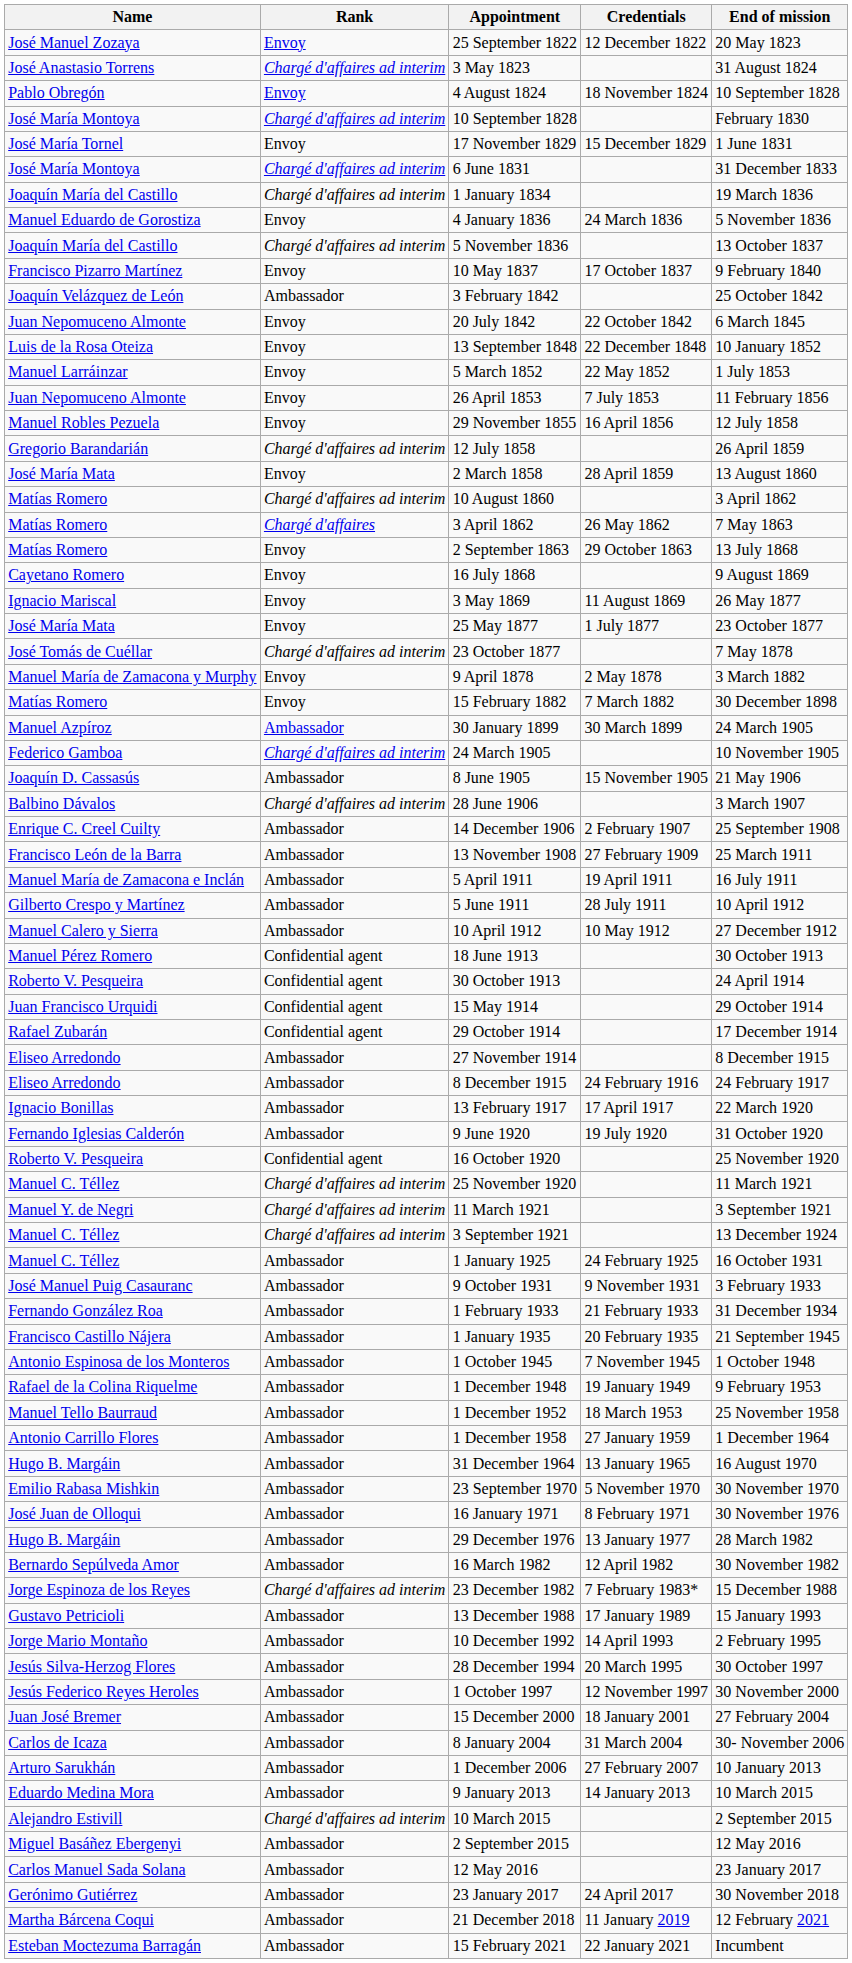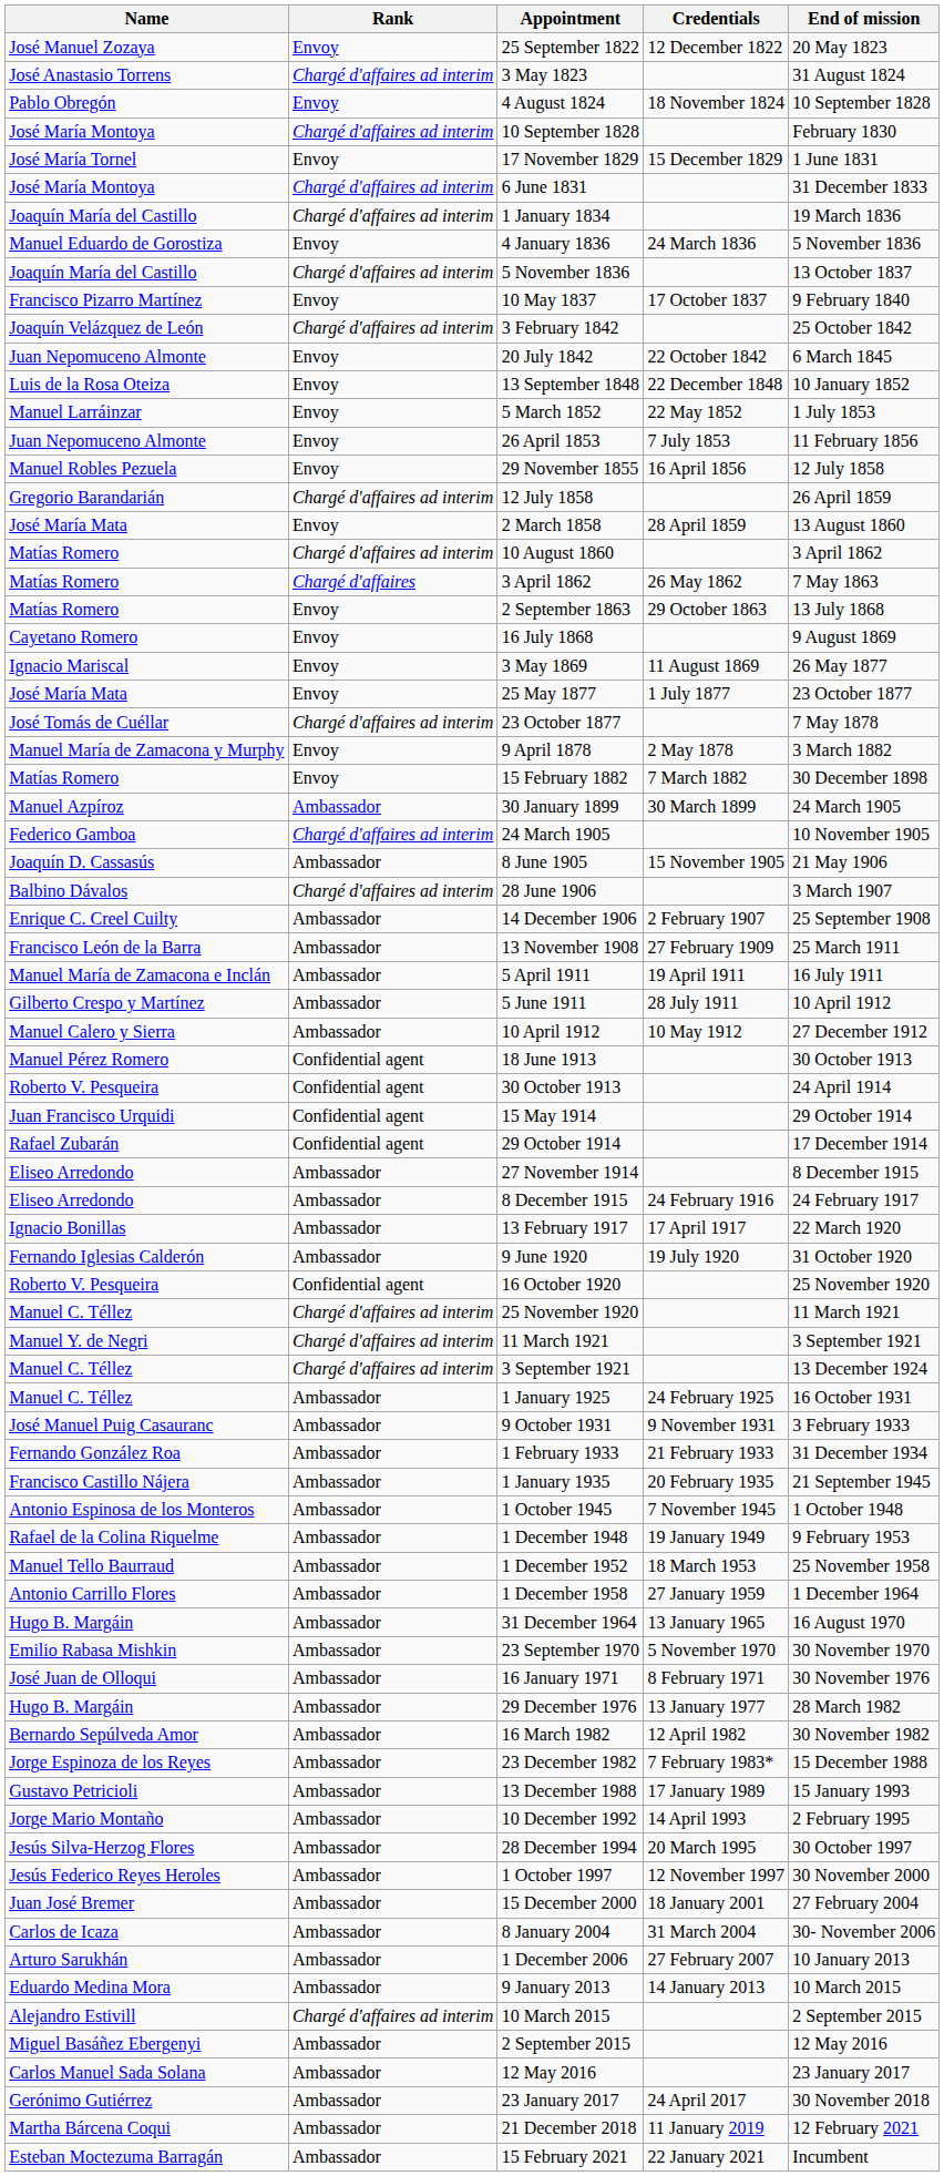 <table class="wikitable">
 <tr>
 <th>Name</th>
 <th>Rank</th>
 <th>Appointment</th>
 <th>Credentials</th>
 <th>End of mission</th>
 </tr>
 <tr>
 <td><a href='#'>José Manuel Zozaya</a></td>
 <td><a href='#'>Envoy</a></td>
 <td>25 September 1822</td>
 <td>12 December 1822</td>
 <td>20 May 1823</td>
 </tr>
 <tr>
 <td><a href='#'>José Anastasio Torrens</a></td>
 <td><em><a href='#'>Chargé d'affaires ad interim</a></em></td>
 <td>3 May 1823</td>
 <td></td>
 <td>31 August 1824</td>
 </tr>
 <tr>
 <td><a href='#'>Pablo Obregón</a></td>
 <td><a href='#'>Envoy</a></td>
 <td>4 August 1824</td>
 <td>18 November 1824</td>
 <td>10 September 1828</td>
 </tr>
 <tr>
 <td><a href='#'>José María Montoya</a></td>
 <td><em><a href='#'>Chargé d'affaires ad interim</a></em></td>
 <td>10 September 1828</td>
 <td></td>
 <td>February 1830</td>
 </tr>
 <tr>
 <td><a href='#'>José María Tornel</a></td>
 <td>Envoy</td>
 <td>17 November 1829</td>
 <td>15 December 1829</td>
 <td>1 June 1831</td>
 </tr>
 <tr>
 <td><a href='#'>José María Montoya</a></td>
 <td><em><a href='#'>Chargé d'affaires ad interim</a></em></td>
 <td>6 June 1831</td>
 <td></td>
 <td>31 December 1833</td>
 </tr>
 <tr>
 <td><a href='#'>Joaquín María del Castillo</a></td>
 <td><em>Chargé d'affaires ad interim</em></td>
 <td>1 January 1834</td>
 <td></td>
 <td>19 March 1836</td>
 </tr>
 <tr>
 <td><a href='#'>Manuel Eduardo de Gorostiza</a></td>
 <td>Envoy</td>
 <td>4 January 1836</td>
 <td>24 March 1836</td>
 <td>5 November 1836</td>
 </tr>
 <tr>
 <td><a href='#'>Joaquín María del Castillo</a></td>
 <td><em>Chargé d'affaires ad interim</em></td>
 <td>5 November 1836</td>
 <td></td>
 <td>13 October 1837</td>
 </tr>
 <tr>
 <td><a href='#'>Francisco Pizarro Martínez</a></td>
 <td>Envoy</td>
 <td>10 May 1837</td>
 <td>17 October 1837</td>
 <td>9 February 1840</td>
 </tr>
 <tr>
 <td><a href='#'>Joaquín Velázquez de León</a></td>
-<td>Ambassador</td>
+<td><em>Chargé d'affaires ad interim</em></td>
 <td>3 February 1842</td>
 <td></td>
 <td>25 October 1842</td>
 </tr>
 <tr>
 <td><a href='#'>Juan Nepomuceno Almonte</a></td>
 <td>Envoy</td>
 <td>20 July 1842</td>
 <td>22 October 1842</td>
 <td>6 March 1845</td>
 </tr>
 <tr>
 <td><a href='#'>Luis de la Rosa Oteiza</a></td>
 <td>Envoy</td>
 <td>13 September 1848</td>
 <td>22 December 1848</td>
 <td>10 January 1852</td>
 </tr>
 <tr>
 <td><a href='#'>Manuel Larráinzar</a></td>
 <td>Envoy</td>
 <td>5 March 1852</td>
 <td>22 May 1852</td>
 <td>1 July 1853</td>
 </tr>
 <tr>
 <td><a href='#'>Juan Nepomuceno Almonte</a></td>
 <td>Envoy</td>
 <td>26 April 1853</td>
 <td>7 July 1853</td>
 <td>11 February 1856</td>
 </tr>
 <tr>
 <td><a href='#'>Manuel Robles Pezuela</a></td>
 <td>Envoy</td>
 <td>29 November 1855</td>
 <td>16 April 1856</td>
 <td>12 July 1858</td>
 </tr>
 <tr>
 <td><a href='#'>Gregorio Barandarián</a></td>
 <td><em>Chargé d'affaires ad interim</em></td>
 <td>12 July 1858</td>
 <td></td>
 <td>26 April 1859</td>
 </tr>
 <tr>
 <td><a href='#'>José María Mata</a></td>
 <td>Envoy</td>
 <td>2 March 1858</td>
 <td>28 April 1859</td>
 <td>13 August 1860</td>
 </tr>
 <tr>
 <td><a href='#'>Matías Romero</a></td>
 <td><em>Chargé d'affaires ad interim</em></td>
 <td>10 August 1860</td>
 <td></td>
 <td>3 April 1862</td>
 </tr>
 <tr>
 <td><a href='#'>Matías Romero</a></td>
 <td><em><a href='#'>Chargé d'affaires</a></em></td>
 <td>3 April 1862</td>
 <td>26 May 1862</td>
 <td>7 May 1863</td>
 </tr>
 <tr>
 <td><a href='#'>Matías Romero</a></td>
 <td>Envoy</td>
 <td>2 September 1863</td>
 <td>29 October 1863</td>
 <td>13 July 1868</td>
 </tr>
 <tr>
 <td><a href='#'>Cayetano Romero</a></td>
 <td>Envoy</td>
 <td>16 July 1868</td>
 <td></td>
 <td>9 August 1869</td>
 </tr>
 <tr>
 <td><a href='#'>Ignacio Mariscal</a></td>
 <td>Envoy</td>
 <td>3 May 1869</td>
 <td>11 August 1869</td>
 <td>26 May 1877</td>
 </tr>
 <tr>
 <td><a href='#'>José María Mata</a></td>
 <td>Envoy</td>
 <td>25 May 1877</td>
 <td>1 July 1877</td>
 <td>23 October 1877</td>
 </tr>
 <tr>
 <td><a href='#'>José Tomás de Cuéllar</a></td>
 <td><em>Chargé d'affaires ad interim</em></td>
 <td>23 October 1877</td>
 <td></td>
 <td>7 May 1878</td>
 </tr>
 <tr>
 <td><a href='#'>Manuel María de Zamacona y Murphy</a></td>
 <td>Envoy</td>
 <td>9 April 1878</td>
 <td>2 May 1878</td>
 <td>3 March 1882</td>
 </tr>
 <tr>
 <td><a href='#'>Matías Romero</a></td>
 <td>Envoy</td>
 <td>15 February 1882</td>
 <td>7 March 1882</td>
 <td>30 December 1898</td>
 </tr>
 <tr>
 <td><a href='#'>Manuel Azpíroz</a></td>
 <td><a href='#'>Ambassador</a></td>
 <td>30 January 1899</td>
 <td>30 March 1899</td>
 <td>24 March 1905</td>
 </tr>
 <tr>
 <td><a href='#'>Federico Gamboa</a></td>
 <td><em><a href='#'>Chargé d'affaires ad interim</a></em></td>
 <td>24 March 1905</td>
 <td></td>
 <td>10 November 1905</td>
 </tr>
 <tr>
 <td><a href='#'>Joaquín D. Cassasús</a></td>
 <td>Ambassador</td>
 <td>8 June 1905</td>
 <td>15 November 1905</td>
 <td>21 May 1906</td>
 </tr>
 <tr>
 <td><a href='#'>Balbino Dávalos</a></td>
 <td><em>Chargé d'affaires ad interim</em></td>
 <td>28 June 1906</td>
 <td></td>
 <td>3 March 1907</td>
 </tr>
 <tr>
 <td><a href='#'>Enrique C. Creel Cuilty</a></td>
 <td>Ambassador</td>
 <td>14 December 1906</td>
 <td>2 February 1907</td>
 <td>25 September 1908</td>
 </tr>
 <tr>
 <td><a href='#'>Francisco León de la Barra</a></td>
 <td>Ambassador</td>
 <td>13 November 1908</td>
 <td>27 February 1909</td>
 <td>25 March 1911</td>
 </tr>
 <tr>
 <td><a href='#'>Manuel María de Zamacona e Inclán</a></td>
 <td>Ambassador</td>
 <td>5 April 1911</td>
 <td>19 April 1911</td>
 <td>16 July 1911</td>
 </tr>
 <tr>
 <td><a href='#'>Gilberto Crespo y Martínez</a></td>
 <td>Ambassador</td>
 <td>5 June 1911</td>
 <td>28 July 1911</td>
 <td>10 April 1912</td>
 </tr>
 <tr>
 <td><a href='#'>Manuel Calero y Sierra</a></td>
 <td>Ambassador</td>
 <td>10 April 1912</td>
 <td>10 May 1912</td>
 <td>27 December 1912</td>
 </tr>
 <tr>
 <td><a href='#'>Manuel Pérez Romero</a></td>
 <td>Confidential agent</td>
 <td>18 June 1913</td>
 <td></td>
 <td>30 October 1913</td>
 </tr>
 <tr>
 <td><a href='#'>Roberto V. Pesqueira</a></td>
 <td>Confidential agent</td>
 <td>30 October 1913</td>
 <td></td>
 <td>24 April 1914</td>
 </tr>
 <tr>
 <td><a href='#'>Juan Francisco Urquidi</a></td>
 <td>Confidential agent</td>
 <td>15 May 1914</td>
 <td></td>
 <td>29 October 1914</td>
 </tr>
 <tr>
 <td><a href='#'>Rafael Zubarán</a></td>
 <td>Confidential agent</td>
 <td>29 October 1914</td>
 <td></td>
 <td>17 December 1914</td>
 </tr>
 <tr>
 <td><a href='#'>Eliseo Arredondo</a></td>
 <td>Ambassador</td>
 <td>27 November 1914</td>
 <td></td>
 <td>8 December 1915</td>
 </tr>
 <tr>
 <td><a href='#'>Eliseo Arredondo</a></td>
 <td>Ambassador</td>
 <td>8 December 1915</td>
 <td>24 February 1916</td>
 <td>24 February 1917</td>
 </tr>
 <tr>
 <td><a href='#'>Ignacio Bonillas</a></td>
 <td>Ambassador</td>
 <td>13 February 1917</td>
 <td>17 April 1917</td>
 <td>22 March 1920</td>
 </tr>
 <tr>
 <td><a href='#'>Fernando Iglesias Calderón</a></td>
 <td>Ambassador</td>
 <td>9 June 1920</td>
 <td>19 July 1920</td>
 <td>31 October 1920</td>
 </tr>
 <tr>
 <td><a href='#'>Roberto V. Pesqueira</a></td>
 <td>Confidential agent</td>
 <td>16 October 1920</td>
 <td></td>
 <td>25 November 1920</td>
 </tr>
 <tr>
 <td><a href='#'>Manuel C. Téllez</a></td>
 <td><em>Chargé d'affaires ad interim</em></td>
 <td>25 November 1920</td>
 <td></td>
 <td>11 March 1921</td>
 </tr>
 <tr>
 <td><a href='#'>Manuel Y. de Negri</a></td>
 <td><em>Chargé d'affaires ad interim</em></td>
 <td>11 March 1921</td>
 <td></td>
 <td>3 September 1921</td>
 </tr>
 <tr>
 <td><a href='#'>Manuel C. Téllez</a></td>
 <td><em>Chargé d'affaires ad interim</em></td>
 <td>3 September 1921</td>
 <td></td>
 <td>13 December 1924</td>
 </tr>
 <tr>
 <td><a href='#'>Manuel C. Téllez</a></td>
 <td>Ambassador</td>
 <td>1 January 1925</td>
 <td>24 February 1925</td>
 <td>16 October 1931</td>
 </tr>
 <tr>
 <td><a href='#'>José Manuel Puig Casauranc</a></td>
 <td>Ambassador</td>
 <td>9 October 1931</td>
 <td>9 November 1931</td>
 <td>3 February 1933</td>
 </tr>
 <tr>
 <td><a href='#'>Fernando González Roa</a></td>
 <td>Ambassador</td>
 <td>1 February 1933</td>
 <td>21 February 1933</td>
 <td>31 December 1934</td>
 </tr>
 <tr>
 <td><a href='#'>Francisco Castillo Nájera</a></td>
 <td>Ambassador</td>
 <td>1 January 1935</td>
 <td>20 February 1935</td>
 <td>21 September 1945</td>
 </tr>
 <tr>
 <td><a href='#'>Antonio Espinosa de los Monteros</a></td>
 <td>Ambassador</td>
 <td>1 October 1945</td>
 <td>7 November 1945</td>
 <td>1 October 1948</td>
 </tr>
 <tr>
 <td><a href='#'>Rafael de la Colina Riquelme</a></td>
 <td>Ambassador</td>
 <td>1 December 1948</td>
 <td>19 January 1949</td>
 <td>9 February 1953</td>
 </tr>
 <tr>
 <td><a href='#'>Manuel Tello Baurraud</a></td>
 <td>Ambassador</td>
 <td>1 December 1952</td>
 <td>18 March 1953</td>
 <td>25 November 1958</td>
 </tr>
 <tr>
 <td><a href='#'>Antonio Carrillo Flores</a></td>
 <td>Ambassador</td>
 <td>1 December 1958</td>
 <td>27 January 1959</td>
 <td>1 December 1964</td>
 </tr>
 <tr>
 <td><a href='#'>Hugo B. Margáin</a></td>
 <td>Ambassador</td>
 <td>31 December 1964</td>
 <td>13 January 1965</td>
 <td>16 August 1970</td>
 </tr>
 <tr>
 <td><a href='#'>Emilio Rabasa Mishkin</a></td>
 <td>Ambassador</td>
 <td>23 September 1970</td>
 <td>5 November 1970</td>
 <td>30 November 1970</td>
 </tr>
 <tr>
 <td><a href='#'>José Juan de Olloqui</a></td>
 <td>Ambassador</td>
 <td>16 January 1971</td>
 <td>8 February 1971</td>
 <td>30 November 1976</td>
 </tr>
 <tr>
 <td><a href='#'>Hugo B. Margáin</a></td>
 <td>Ambassador</td>
 <td>29 December 1976</td>
 <td>13 January 1977</td>
 <td>28 March 1982</td>
 </tr>
 <tr>
 <td><a href='#'>Bernardo Sepúlveda Amor</a></td>
 <td>Ambassador</td>
 <td>16 March 1982</td>
 <td>12 April 1982</td>
 <td>30 November 1982</td>
 </tr>
 <tr>
 <td><a href='#'>Jorge Espinoza de los Reyes</a></td>
-<td><em>Chargé d'affaires ad interim</em></td>
+<td>Ambassador</td>
 <td>23 December 1982</td>
 <td>7 February 1983*</td>
 <td>15 December 1988</td>
 </tr>
 <tr>
 <td><a href='#'>Gustavo Petricioli</a></td>
 <td>Ambassador</td>
 <td>13 December 1988</td>
 <td>17 January 1989</td>
 <td>15 January 1993</td>
 </tr>
 <tr>
 <td><a href='#'>Jorge Mario Montaño</a></td>
 <td>Ambassador</td>
 <td>10 December 1992</td>
 <td>14 April 1993</td>
 <td>2 February 1995</td>
 </tr>
 <tr>
 <td><a href='#'>Jesús Silva-Herzog Flores</a></td>
 <td>Ambassador</td>
 <td>28 December 1994</td>
 <td>20 March 1995</td>
 <td>30 October 1997</td>
 </tr>
 <tr>
 <td><a href='#'>Jesús Federico Reyes Heroles</a></td>
 <td>Ambassador</td>
 <td>1 October 1997</td>
 <td>12 November 1997</td>
 <td>30 November 2000</td>
 </tr>
 <tr>
 <td><a href='#'>Juan José Bremer</a></td>
 <td>Ambassador</td>
 <td>15 December 2000</td>
 <td>18 January 2001</td>
 <td>27 February 2004</td>
 </tr>
 <tr>
 <td><a href='#'>Carlos de Icaza</a></td>
 <td>Ambassador</td>
 <td>8 January 2004</td>
 <td>31 March 2004</td>
 <td>30- November 2006</td>
 </tr>
 <tr>
 <td><a href='#'>Arturo Sarukhán</a></td>
 <td>Ambassador</td>
 <td>1 December 2006</td>
 <td>27 February 2007</td>
 <td>10 January 2013</td>
 </tr>
 <tr>
 <td><a href='#'>Eduardo Medina Mora</a></td>
 <td>Ambassador</td>
 <td>9 January 2013</td>
 <td>14 January 2013</td>
 <td>10 March 2015</td>
 </tr>
 <tr>
 <td><a href='#'>Alejandro Estivill</a></td>
 <td><em>Chargé d'affaires ad interim</em></td>
 <td>10 March 2015</td>
 <td></td>
 <td>2 September 2015</td>
 </tr>
 <tr>
 <td><a href='#'>Miguel Basáñez Ebergenyi</a></td>
 <td>Ambassador</td>
 <td>2 September 2015</td>
 <td></td>
 <td>12 May 2016</td>
 </tr>
 <tr>
 <td><a href='#'>Carlos Manuel Sada Solana</a></td>
 <td>Ambassador</td>
 <td>12 May 2016</td>
 <td></td>
 <td>23 January 2017</td>
 </tr>
 <tr>
 <td><a href='#'>Gerónimo Gutiérrez</a></td>
 <td>Ambassador</td>
 <td>23 January 2017</td>
 <td>24 April 2017</td>
 <td>30 November 2018</td>
 </tr>
 <tr>
 <td><a href='#'>Martha Bárcena Coqui</a></td>
 <td>Ambassador</td>
 <td>21 December 2018</td>
 <td>11 January <a href='#'>2019</a></td>
 <td>12 February <a href='#'>2021</a></td>
 </tr>
 <tr>
 <td><a href='#'>Esteban Moctezuma Barragán</a></td>
 <td>Ambassador</td>
 <td>15 February 2021</td>
 <td>22 January 2021</td>
 <td>Incumbent</td>
 </tr>
 </table>
